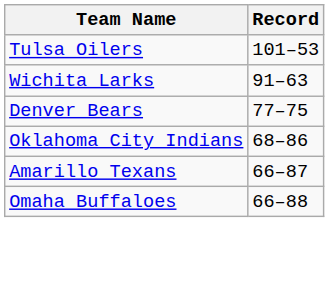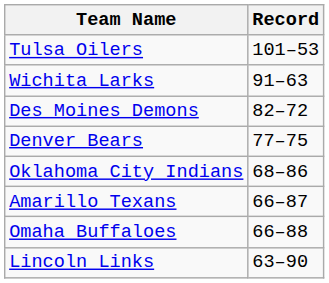 <table class="wikitable">
 <tr>
 <th>Team Name</th>
 <th>Record</th>
 </tr>
 <tr>
 <td><a href='#'>Tulsa Oilers</a></td>
 <td>101–53</td>
 </tr>
 <tr>
 <td><a href='#'>Wichita Larks</a></td>
 <td>91–63</td>
+</tr>
+<tr>
+<td><a href='#'>Des Moines Demons</a></td>
+<td>82–72</td>
 </tr>
 <tr>
 <td><a href='#'>Denver Bears</a></td>
 <td>77–75</td>
 </tr>
 <tr>
 <td><a href='#'>Oklahoma City Indians</a></td>
 <td>68–86</td>
 </tr>
 <tr>
 <td><a href='#'>Amarillo Texans</a></td>
 <td>66–87</td>
 </tr>
 <tr>
 <td><a href='#'>Omaha Buffaloes</a></td>
 <td>66–88</td>
 </tr>
+<tr>
+<td><a href='#'>Lincoln Links</a></td>
+<td>63–90</td>
+</tr>
 </table>
